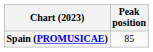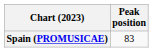 <table class="wikitable sortable plainrowheaders">
 <tr>
 <th scope="col">Chart (2023)</th>
 <th scope="col">Peak<br>position</th>
 </tr>
 <tr>
 <th scope="row">Spain (<a href='#'>PROMUSICAE</a>)</th>
-<td align="center">85</td>
+<td align="center">83</td>
 </tr>
 </table>
